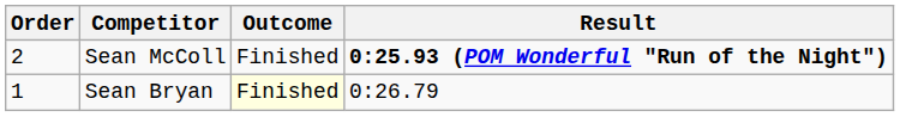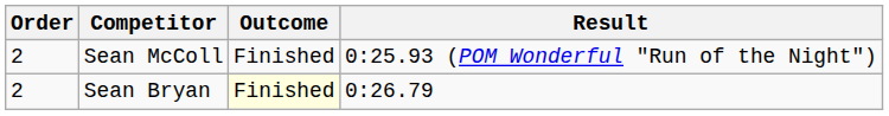 <table class="wikitable sortable">
 <tr>
 <th>Order</th>
 <th>Competitor</th>
 <th>Outcome</th>
 <th>Result</th>
 </tr>
 <tr>
 <td>2</td>
 <td>Sean McColl</td>
 <td>Finished</td>
-<td><strong>0:25.93 (<em><a href='#'>POM Wonderful</a></em> "Run of the Night")</strong></td>
+<td>0:25.93 (<em><a href='#'>POM Wonderful</a></em> "Run of the Night")</td>
 </tr>
 <tr>
-<td>1</td>
+<td>2</td>
 <td>Sean Bryan</td>
 <td style="background: lightyellow;">Finished</td>
 <td>0:26.79</td>
 </tr>
 </table>
